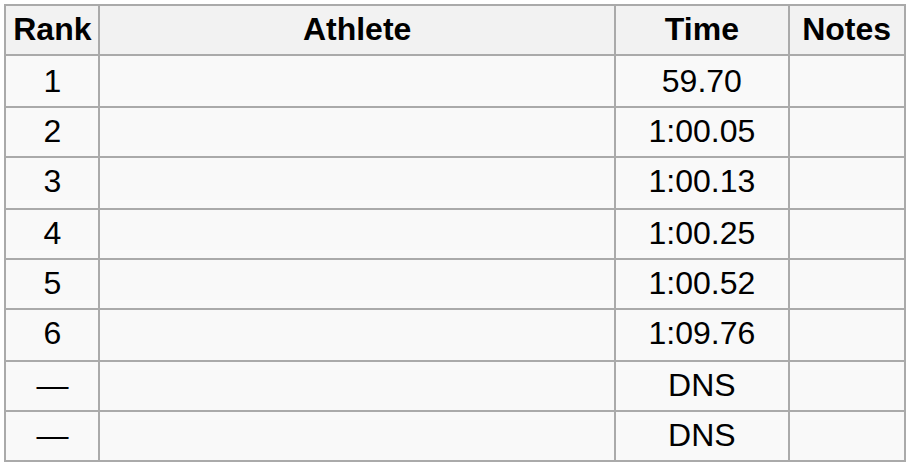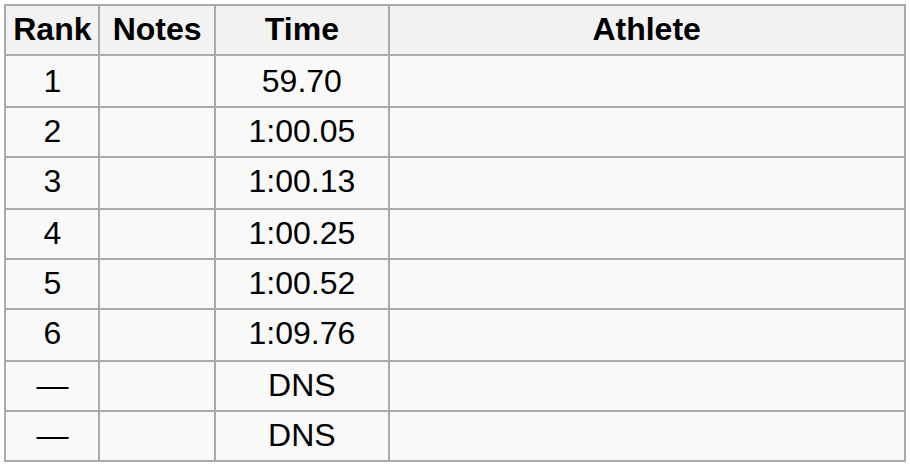 <table class="wikitable" style="text-align:center">
 <tr>
 <th width=40>Rank</th>
+<th width=50>Notes</th>
+<th width=80>Time</th>
 <th width=250>Athlete</th>
-<th width=80>Time</th>
-<th width=50>Notes</th>
 </tr>
 <tr>
 <td>1</td>
+<td></td>
+<td>59.70</td>
 <td align=left></td>
-<td>59.70</td>
-<td></td>
 </tr>
 <tr>
 <td>2</td>
+<td></td>
+<td>1:00.05</td>
 <td align=left></td>
-<td>1:00.05</td>
-<td></td>
 </tr>
 <tr>
 <td>3</td>
+<td></td>
+<td>1:00.13</td>
 <td align=left></td>
-<td>1:00.13</td>
-<td></td>
 </tr>
 <tr>
 <td>4</td>
+<td></td>
+<td>1:00.25</td>
 <td align=left></td>
-<td>1:00.25</td>
-<td></td>
 </tr>
 <tr>
 <td>5</td>
+<td></td>
+<td>1:00.52</td>
 <td align=left></td>
-<td>1:00.52</td>
-<td></td>
 </tr>
 <tr>
 <td>6</td>
+<td></td>
+<td>1:09.76</td>
 <td align=left></td>
-<td>1:09.76</td>
-<td></td>
 </tr>
 <tr>
 <td>—</td>
+<td></td>
+<td>DNS</td>
 <td align=left></td>
-<td>DNS</td>
-<td></td>
 </tr>
 <tr>
 <td>—</td>
+<td></td>
+<td>DNS</td>
 <td align=left></td>
-<td>DNS</td>
-<td></td>
 </tr>
 </table>
